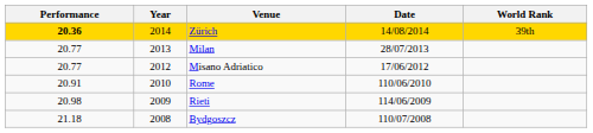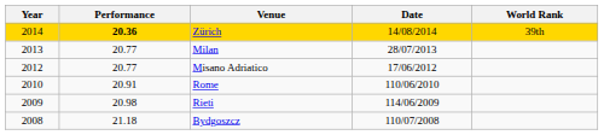 <table class="wikitable" width=50% style="font-size:90%; text-align:center;">
 <tr>
+<th>Year</th>
 <th>Performance</th>
-<th>Year</th>
 <th>Venue</th>
 <th>Date</th>
 <th>World Rank</th>
 </tr>
 <tr bgcolor=gold>
+<td>2014</td>
 <td><strong>20.36</strong></td>
-<td>2014</td>
 <td align=left> <a href='#'>Zürich</a></td>
 <td>14/08/2014</td>
 <td>39th</td>
 </tr>
 <tr>
+<td>2013</td>
 <td>20.77</td>
-<td>2013</td>
 <td align=left> <a href='#'>Milan</a></td>
 <td>28/07/2013</td>
 <td></td>
 </tr>
 <tr>
+<td>2012</td>
 <td>20.77</td>
-<td>2012</td>
 <td align=left> <a href='#'>M</a>isano Adriatico</td>
 <td>17/06/2012</td>
 <td></td>
 </tr>
 <tr>
+<td>2010</td>
 <td>20.91</td>
-<td>2010</td>
 <td align=left> <a href='#'>Rome</a></td>
 <td>110/06/2010</td>
 <td></td>
 </tr>
 <tr>
+<td>2009</td>
 <td>20.98</td>
-<td>2009</td>
 <td align=left> <a href='#'>Rieti</a></td>
 <td>114/06/2009</td>
 <td></td>
 </tr>
 <tr>
+<td>2008</td>
 <td>21.18</td>
-<td>2008</td>
 <td align=left> <a href='#'>Bydgoszcz</a></td>
 <td>110/07/2008</td>
 <td></td>
 </tr>
 </table>
